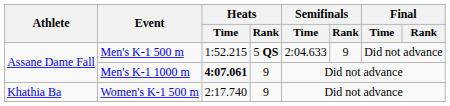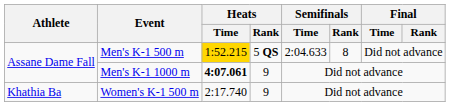 <table class="wikitable" style="font-size:90%">
 <tr>
 <th rowspan=2>Athlete</th>
 <th rowspan=2>Event</th>
 <th colspan=2>Heats</th>
 <th colspan=2>Semifinals</th>
 <th colspan=2>Final</th>
 </tr>
 <tr style="font-size:95%">
 <th>Time</th>
 <th>Rank</th>
 <th>Time</th>
 <th>Rank</th>
 <th>Time</th>
 <th>Rank</th>
 </tr>
 <tr align=center>
 <td align=left rowspan=2><a href='#'>Assane Dame Fall</a></td>
 <td align=left><a href='#'>Men's K-1 500 m</a></td>
-<td>1:52.215</td>
+<td style="background: gold;">1:52.215</td>
 <td>5 <strong>QS</strong></td>
 <td>2:04.633</td>
-<td>9</td>
+<td>8</td>
 <td colspan=2>Did not advance</td>
 </tr>
 <tr align=center>
 <td align=left><a href='#'>Men's K-1 1000 m</a></td>
 <td><strong>4:07.061</strong></td>
 <td>9</td>
 <td colspan=4>Did not advance</td>
 </tr>
 <tr align=center>
 <td align=left><a href='#'>Khathia Ba</a></td>
 <td align=left><a href='#'>Women's K-1 500 m</a></td>
 <td>2:17.740</td>
 <td>9</td>
 <td colspan=4>Did not advance</td>
 </tr>
 </table>
